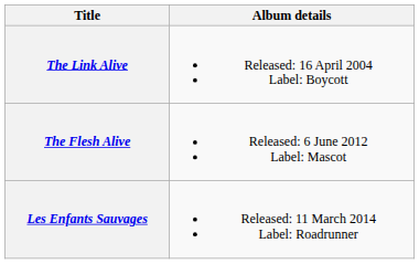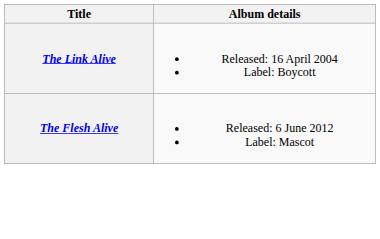 <table class="wikitable plainrowheaders" style="text-align:center;">
 <tr>
 <th scope="col" style="width:12em;">Title</th>
 <th scope="col" style="width:18em;">Album details</th>
 </tr>
 <tr>
 <th scope="row"><em><a href='#'>The Link Alive</a></em></th>
 <td><br><ul><li>Released: 16 April 2004</li><li>Label: Boycott</li></ul></td>
 </tr>
 <tr>
 <th scope="row"><em><a href='#'>The Flesh Alive</a></em></th>
 <td><br><ul><li>Released: 6 June 2012</li><li>Label: Mascot</li></ul></td>
 </tr>
-<tr>
-<th scope="row"><em><a href='#'>Les Enfants Sauvages</a></em></th>
-<td><br><ul><li>Released: 11 March 2014</li><li>Label: Roadrunner</li></ul></td>
-</tr>
 </table>
